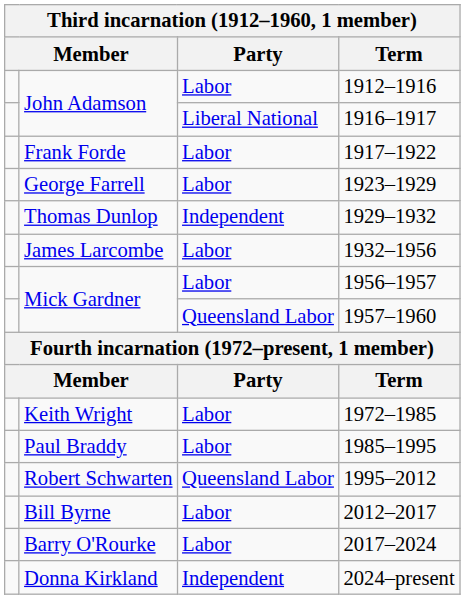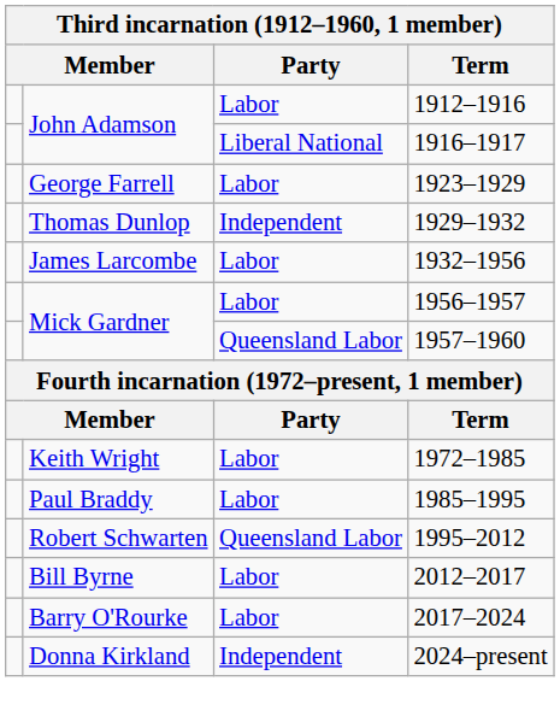 <table class="wikitable">
 <tr>
 <th colspan="4">Third incarnation (1912–1960, 1 member)</th>
 </tr>
 <tr>
 <th colspan="2">Member</th>
 <th>Party</th>
 <th>Term</th>
 </tr>
 <tr>
 <td> </td>
 <td rowspan=2><a href='#'>John Adamson</a></td>
 <td><a href='#'>Labor</a></td>
 <td>1912–1916</td>
 </tr>
 <tr>
 <td> </td>
 <td><a href='#'>Liberal National</a></td>
 <td>1916–1917</td>
-</tr>
-<tr>
-<td> </td>
-<td><a href='#'>Frank Forde</a></td>
-<td><a href='#'>Labor</a></td>
-<td>1917–1922</td>
 </tr>
 <tr>
 <td> </td>
 <td><a href='#'>George Farrell</a></td>
 <td><a href='#'>Labor</a></td>
 <td>1923–1929</td>
 </tr>
 <tr>
 <td> </td>
 <td><a href='#'>Thomas Dunlop</a></td>
 <td><a href='#'>Independent</a></td>
 <td>1929–1932</td>
 </tr>
 <tr>
 <td> </td>
 <td><a href='#'>James Larcombe</a></td>
 <td><a href='#'>Labor</a></td>
 <td>1932–1956</td>
 </tr>
 <tr>
 <td> </td>
 <td rowspan="2"><a href='#'>Mick Gardner</a></td>
 <td><a href='#'>Labor</a></td>
 <td>1956–1957</td>
 </tr>
 <tr>
 <td> </td>
 <td><a href='#'>Queensland Labor</a></td>
 <td>1957–1960</td>
 </tr>
 <tr>
 <th colspan="4">Fourth incarnation (1972–present, 1 member)</th>
 </tr>
 <tr>
 <th colspan="2">Member</th>
 <th>Party</th>
 <th>Term</th>
 </tr>
 <tr>
 <td> </td>
 <td><a href='#'>Keith Wright</a></td>
 <td><a href='#'>Labor</a></td>
 <td>1972–1985</td>
 </tr>
 <tr>
 <td> </td>
 <td><a href='#'>Paul Braddy</a></td>
 <td><a href='#'>Labor</a></td>
 <td>1985–1995</td>
 </tr>
 <tr>
 <td> </td>
 <td><a href='#'>Robert Schwarten</a></td>
 <td><a href='#'>Queensland Labor</a></td>
 <td>1995–2012</td>
 </tr>
 <tr>
 <td> </td>
 <td><a href='#'>Bill Byrne</a></td>
 <td><a href='#'>Labor</a></td>
 <td>2012–2017</td>
 </tr>
 <tr>
 <td> </td>
 <td><a href='#'>Barry O'Rourke</a></td>
 <td><a href='#'>Labor</a></td>
 <td>2017–2024</td>
 </tr>
 <tr>
 <td> </td>
 <td><a href='#'>Donna Kirkland</a></td>
 <td><a href='#'>Independent</a></td>
 <td>2024–present</td>
 </tr>
 </table>
